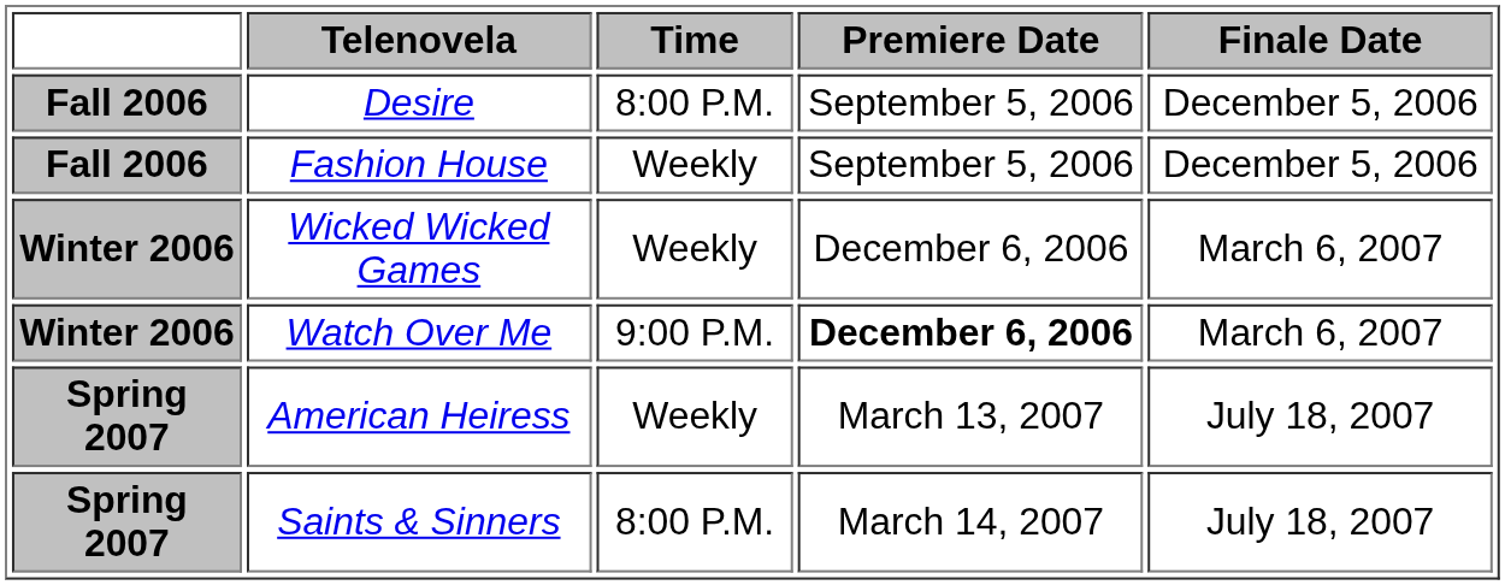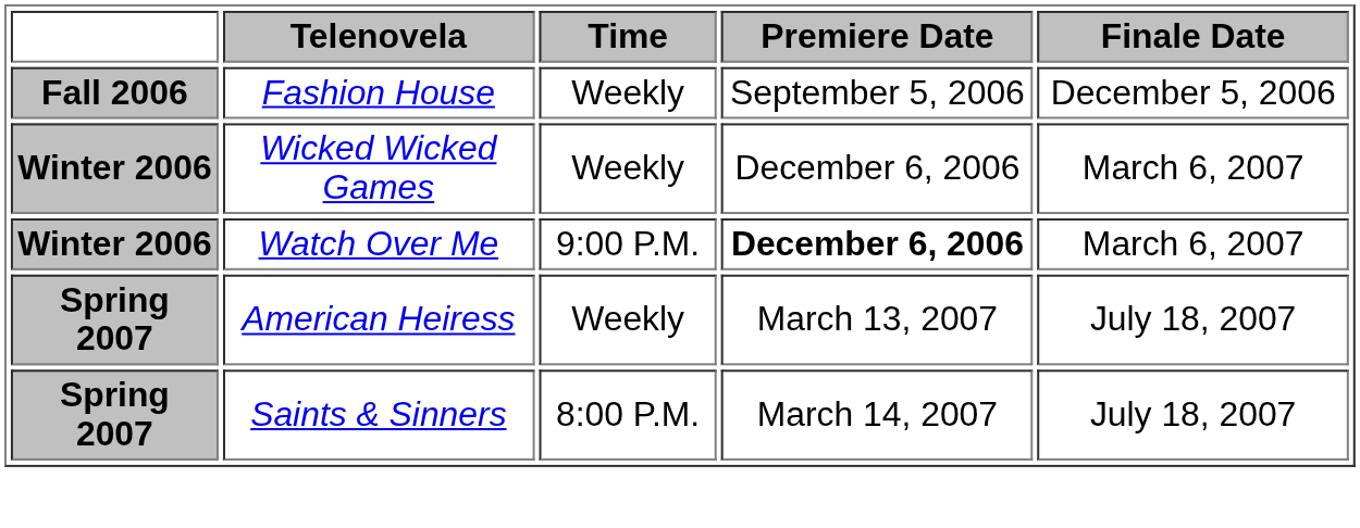 <table border="1" cellpadding="2">
 <tr>
 <th></th>
 <th style="width:15%; background:silver;">Telenovela</th>
 <th style="width:7%; background:silver;">Time</th>
 <th style="width:15%; background:silver;">Premiere Date</th>
 <th style="width:15%; background:silver;">Finale Date</th>
-</tr>
-<tr>
-<th style="width:10%; background:silver;">Fall 2006</th>
-<td style="background:#fff; text-align:center;"><em><a href='#'>Desire</a></em></td>
-<td style="background:#fff; text-align:center;">8:00 P.M.</td>
-<td style="background:#fff; text-align:center;">September 5, 2006</td>
-<td style="background:#fff; text-align:center;">December 5, 2006</td>
 </tr>
 <tr>
 <th style="width:10%; background:silver;">Fall 2006</th>
 <td style="background:#fff; text-align:center;"><em><a href='#'>Fashion House</a></em></td>
 <td style="background:#fff; text-align:center;">Weekly</td>
 <td style="background:#fff; text-align:center;">September 5, 2006</td>
 <td style="background:#fff; text-align:center;">December 5, 2006</td>
 </tr>
 <tr>
 <th style="width:10%; background:silver;">Winter 2006</th>
 <td style="background:#fff; text-align:center;"><em><a href='#'>Wicked Wicked Games</a></em></td>
 <td style="background:#fff; text-align:center;">Weekly</td>
 <td style="background:#fff; text-align:center;">December 6, 2006</td>
 <td style="background:#fff; text-align:center;">March 6, 2007</td>
 </tr>
 <tr>
 <th style="width:10%; background:silver;">Winter 2006</th>
 <td style="background:#fff; text-align:center;"><em><a href='#'>Watch Over Me</a></em></td>
 <td style="background:#fff; text-align:center;">9:00 P.M.</td>
 <td style="background:#fff; text-align:center;"><strong>December 6, 2006</strong></td>
 <td style="background:#fff; text-align:center;">March 6, 2007</td>
 </tr>
 <tr>
 <th style="width:10%; background:silver;">Spring 2007</th>
 <td style="background:#fff; text-align:center;"><em><a href='#'>American Heiress</a></em></td>
 <td style="background:#fff; text-align:center;">Weekly</td>
 <td style="background:#fff; text-align:center;">March 13, 2007</td>
 <td style="background:#fff; text-align:center;">July 18, 2007</td>
 </tr>
 <tr>
 <th style="width:10%; background:silver;">Spring 2007</th>
 <td style="background:#fff; text-align:center;"><em><a href='#'>Saints & Sinners</a></em></td>
 <td style="background:#fff; text-align:center;">8:00 P.M.</td>
 <td style="background:#fff; text-align:center;">March 14, 2007</td>
 <td style="background:#fff; text-align:center;">July 18, 2007</td>
 </tr>
 </table>
